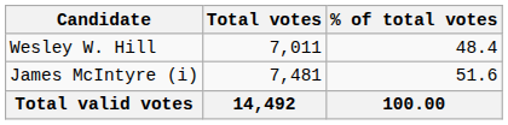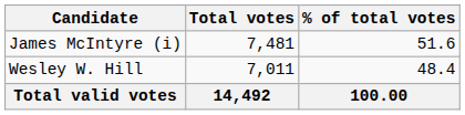 <table class="wikitable">
 <tr bgcolor="#EEEEEE">
 <th align="left">Candidate</th>
 <th align="right">Total votes</th>
 <th align="right">% of total votes</th>
 </tr>
 <tr>
+<td align="left">James McIntyre (i)</td>
+<td align="right">7,481</td>
+<td align="right">51.6</td>
+</tr>
+<tr>
 <td align="left">Wesley W. Hill</td>
 <td align="right">7,011</td>
 <td align="right">48.4</td>
-</tr>
-<tr>
-<td align="left">James McIntyre (i)</td>
-<td align="right">7,481</td>
-<td align="right">51.6</td>
 </tr>
 <tr bgcolor="#EEEEEE">
 <th align="left">Total valid votes</th>
 <th align="right"><strong>14,492</strong></th>
 <th align="right"><strong>100.00</strong></th>
 </tr>
 </table>
